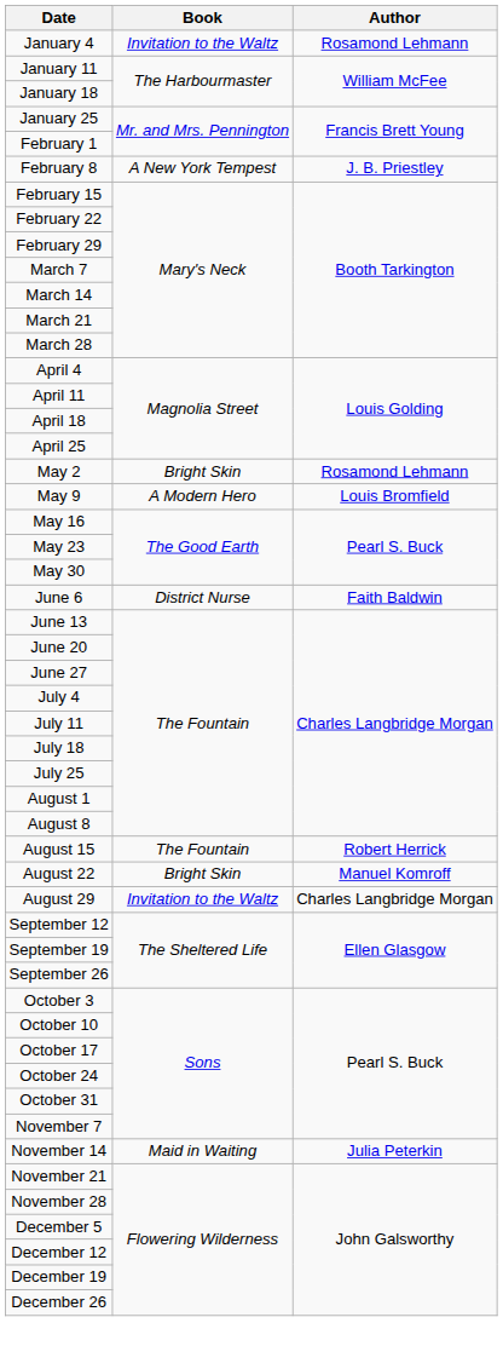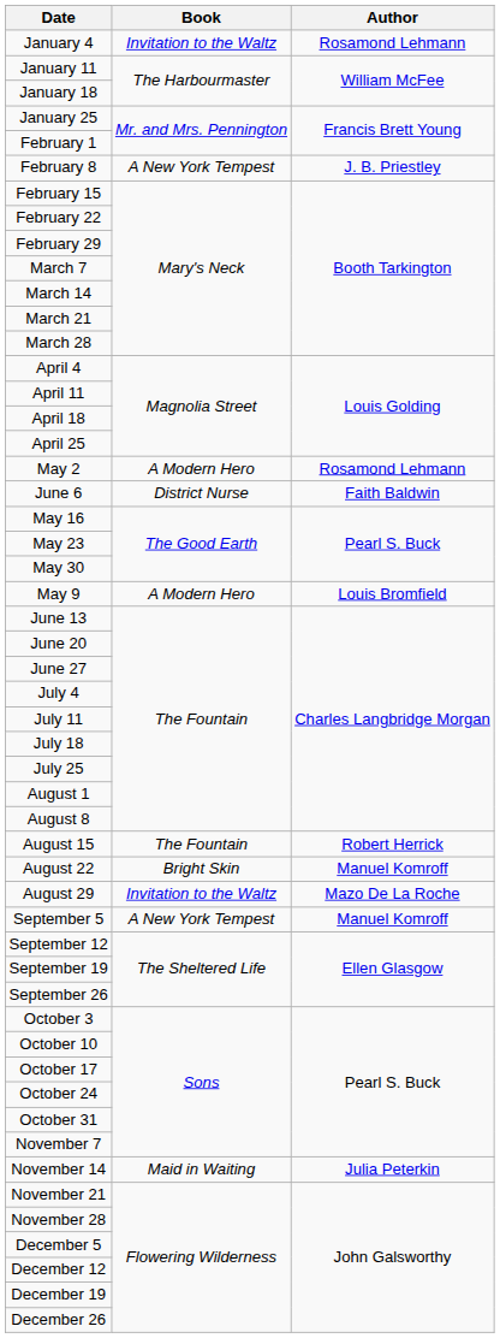 <table class="wikitable sortable" style="text-align: center">
 <tr>
 <th>Date</th>
 <th>Book</th>
 <th>Author</th>
 </tr>
 <tr>
 <td>January 4</td>
 <td><em><a href='#'>Invitation to the Waltz</a></em></td>
 <td><a href='#'>Rosamond Lehmann</a></td>
 </tr>
 <tr>
 <td>January 11</td>
 <td rowspan=2><em>The Harbourmaster</em></td>
 <td rowspan=2><a href='#'>William McFee</a></td>
 </tr>
 <tr>
 <td>January 18</td>
 </tr>
 <tr>
 <td>January 25</td>
 <td rowspan=2><em><a href='#'>Mr. and Mrs. Pennington</a></em></td>
 <td rowspan=2><a href='#'>Francis Brett Young</a></td>
 </tr>
 <tr>
 <td>February 1</td>
 </tr>
 <tr>
 <td>February 8</td>
 <td><em>A New York Tempest</em></td>
 <td><a href='#'>J. B. Priestley</a></td>
 </tr>
 <tr>
 <td>February 15</td>
 <td rowspan=7><em>Mary's Neck</em></td>
 <td rowspan=7><a href='#'>Booth Tarkington</a></td>
 </tr>
 <tr>
 <td>February 22</td>
 </tr>
 <tr>
 <td>February 29</td>
 </tr>
 <tr>
 <td>March 7</td>
 </tr>
 <tr>
 <td>March 14</td>
 </tr>
 <tr>
 <td>March 21</td>
 </tr>
 <tr>
 <td>March 28</td>
 </tr>
 <tr>
 <td>April 4</td>
 <td rowspan=4><em>Magnolia Street</em></td>
 <td rowspan=4><a href='#'>Louis Golding</a></td>
 </tr>
 <tr>
 <td>April 11</td>
 </tr>
 <tr>
 <td>April 18</td>
 </tr>
 <tr>
 <td>April 25</td>
 </tr>
 <tr>
 <td>May 2</td>
-<td><em>Bright Skin</em></td>
+<td><em>A Modern Hero</em></td>
 <td><a href='#'>Rosamond Lehmann</a></td>
 </tr>
 <tr>
-<td>May 9</td>
-<td><em>A Modern Hero</em></td>
-<td><a href='#'>Louis Bromfield</a></td>
+<td>June 6</td>
+<td><em>District Nurse</em></td>
+<td><a href='#'>Faith Baldwin</a></td>
 </tr>
 <tr>
 <td>May 16</td>
 <td rowspan=3><em><a href='#'>The Good Earth</a></em></td>
 <td rowspan=3><a href='#'>Pearl S. Buck</a></td>
 </tr>
 <tr>
 <td>May 23</td>
 </tr>
 <tr>
 <td>May 30</td>
 </tr>
 <tr>
-<td>June 6</td>
-<td><em>District Nurse</em></td>
-<td><a href='#'>Faith Baldwin</a></td>
+<td>May 9</td>
+<td><em>A Modern Hero</em></td>
+<td><a href='#'>Louis Bromfield</a></td>
 </tr>
 <tr>
 <td>June 13</td>
 <td rowspan=9><em>The Fountain</em></td>
 <td rowspan=9><a href='#'>Charles Langbridge Morgan</a></td>
 </tr>
 <tr>
 <td>June 20</td>
 </tr>
 <tr>
 <td>June 27</td>
 </tr>
 <tr>
 <td>July 4</td>
 </tr>
 <tr>
 <td>July 11</td>
 </tr>
 <tr>
 <td>July 18</td>
 </tr>
 <tr>
 <td>July 25</td>
 </tr>
 <tr>
 <td>August 1</td>
 </tr>
 <tr>
 <td>August 8</td>
 </tr>
 <tr>
 <td>August 15</td>
 <td><em>The Fountain</em></td>
 <td><a href='#'>Robert Herrick</a></td>
 </tr>
 <tr>
 <td>August 22</td>
 <td><em>Bright Skin</em></td>
 <td><a href='#'>Manuel Komroff</a></td>
 </tr>
 <tr>
 <td>August 29</td>
 <td><em><a href='#'>Invitation to the Waltz</a></em></td>
-<td>Charles Langbridge Morgan</td>
+<td><a href='#'>Mazo De La Roche</a></td>
+</tr>
+<tr>
+<td>September 5</td>
+<td><em>A New York Tempest</em></td>
+<td><a href='#'>Manuel Komroff</a></td>
 </tr>
 <tr>
 <td>September 12</td>
 <td rowspan=3><em>The Sheltered Life</em></td>
 <td rowspan=3><a href='#'>Ellen Glasgow</a></td>
 </tr>
 <tr>
 <td>September 19</td>
 </tr>
 <tr>
 <td>September 26</td>
 </tr>
 <tr>
 <td>October 3</td>
 <td rowspan=6><em><a href='#'>Sons</a></em></td>
 <td rowspan=6>Pearl S. Buck</td>
 </tr>
 <tr>
 <td>October 10</td>
 </tr>
 <tr>
 <td>October 17</td>
 </tr>
 <tr>
 <td>October 24</td>
 </tr>
 <tr>
 <td>October 31</td>
 </tr>
 <tr>
 <td>November 7</td>
 </tr>
 <tr>
 <td>November 14</td>
 <td><em>Maid in Waiting</em></td>
 <td><a href='#'>Julia Peterkin</a></td>
 </tr>
 <tr>
 <td>November 21</td>
 <td rowspan=6><em>Flowering Wilderness</em></td>
 <td rowspan=6>John Galsworthy</td>
 </tr>
 <tr>
 <td>November 28</td>
 </tr>
 <tr>
 <td>December 5</td>
 </tr>
 <tr>
 <td>December 12</td>
 </tr>
 <tr>
 <td>December 19</td>
 </tr>
 <tr>
 <td>December 26</td>
 </tr>
 </table>
